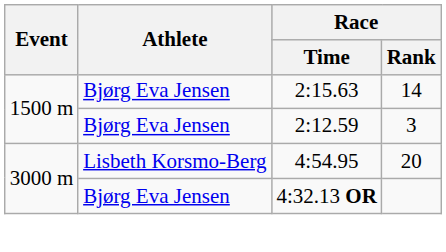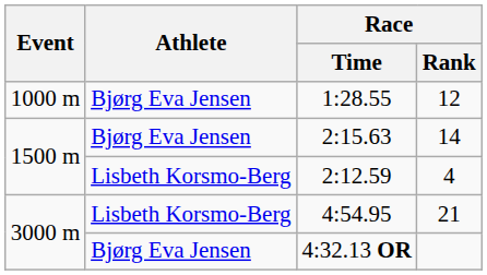 <table class="wikitable" border="1" style="font-size:90%">
 <tr>
 <th rowspan=2>Event</th>
 <th rowspan=2>Athlete</th>
 <th colspan=2>Race</th>
 </tr>
 <tr>
 <th>Time</th>
 <th>Rank</th>
 </tr>
 <tr>
+<td>1000 m</td>
+<td><a href='#'>Bjørg Eva Jensen</a></td>
+<td align=center>1:28.55</td>
+<td align=center>12</td>
+</tr>
+<tr>
 <td rowspan=2>1500 m</td>
 <td><a href='#'>Bjørg Eva Jensen</a></td>
 <td align=center>2:15.63</td>
 <td align=center>14</td>
 </tr>
 <tr>
-<td><a href='#'>Bjørg Eva Jensen</a></td>
+<td><a href='#'>Lisbeth Korsmo-Berg</a></td>
 <td align=center>2:12.59</td>
-<td align=center>3</td>
+<td align=center>4</td>
 </tr>
 <tr>
 <td rowspan=2>3000 m</td>
 <td><a href='#'>Lisbeth Korsmo-Berg</a></td>
 <td align=center>4:54.95</td>
-<td align=center>20</td>
+<td align=center>21</td>
 </tr>
 <tr>
 <td><a href='#'>Bjørg Eva Jensen</a></td>
 <td align=center>4:32.13 <strong>OR</strong></td>
 <td align=center></td>
 </tr>
 </table>
